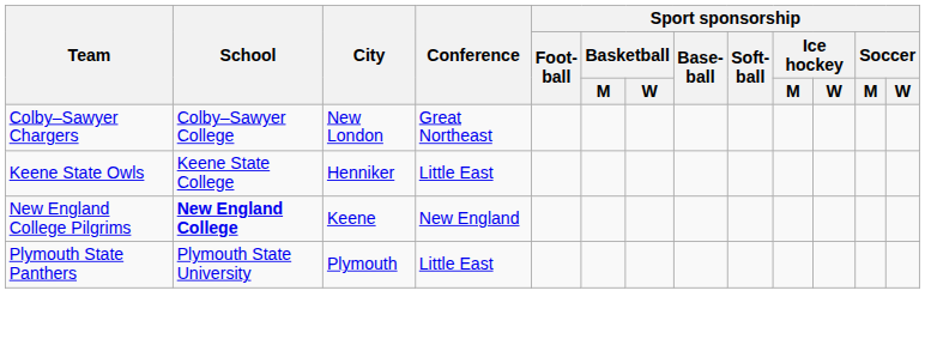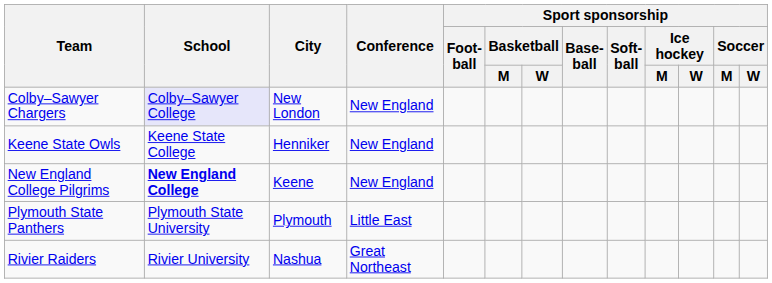 <table class="sortable wikitable">
 <tr>
 <th rowspan=3>Team</th>
 <th rowspan=3>School</th>
 <th rowspan=3>City</th>
 <th rowspan=3>Conference</th>
 <th colspan=9>Sport sponsorship</th>
 </tr>
 <tr>
 <th rowspan=2>Foot-<br>ball</th>
 <th colspan=2>Basketball</th>
 <th rowspan=2>Base-<br>ball</th>
 <th rowspan=2>Soft-<br>ball</th>
 <th colspan=2>Ice hockey</th>
 <th colspan=2>Soccer</th>
 </tr>
 <tr>
 <th>M</th>
 <th>W</th>
 <th>M</th>
 <th>W</th>
 <th>M</th>
 <th>W</th>
 </tr>
 <tr>
 <td><a href='#'>Colby–Sawyer Chargers</a></td>
-<td><a href='#'>Colby–Sawyer College</a></td>
+<td style="background: lavender;"><a href='#'>Colby–Sawyer College</a></td>
 <td><a href='#'>New London</a></td>
-<td><a href='#'>Great Northeast</a></td>
+<td><a href='#'>New England</a></td>
 <td></td>
 <td></td>
 <td></td>
 <td></td>
 <td></td>
 <td></td>
 <td></td>
 <td></td>
 <td></td>
 </tr>
 <tr>
 <td><a href='#'>Keene State Owls</a></td>
 <td><a href='#'>Keene State College</a></td>
 <td><a href='#'>Henniker</a></td>
-<td><a href='#'>Little East</a></td>
+<td><a href='#'>New England</a></td>
 <td></td>
 <td></td>
 <td></td>
 <td></td>
 <td></td>
 <td> </td>
 <td> </td>
 <td></td>
 <td></td>
 </tr>
 <tr>
 <td><a href='#'>New England College Pilgrims</a></td>
 <td><strong><a href='#'>New England College</a></strong></td>
 <td><a href='#'>Keene</a></td>
 <td><a href='#'>New England</a></td>
 <td></td>
 <td></td>
 <td></td>
 <td></td>
 <td></td>
 <td> </td>
 <td> </td>
 <td></td>
 <td></td>
 </tr>
 <tr>
 <td><a href='#'>Plymouth State Panthers</a></td>
 <td><a href='#'>Plymouth State University</a></td>
 <td><a href='#'>Plymouth</a></td>
 <td><a href='#'>Little East</a></td>
 <td> </td>
 <td></td>
 <td></td>
 <td></td>
 <td></td>
 <td> </td>
 <td> </td>
 <td></td>
 <td></td>
 </tr>
+<tr>
+<td><a href='#'>Rivier Raiders</a></td>
+<td><a href='#'>Rivier University</a></td>
+<td><a href='#'>Nashua</a></td>
+<td><a href='#'>Great Northeast</a></td>
+<td></td>
+<td></td>
+<td></td>
+<td></td>
+<td></td>
+<td> </td>
+<td> </td>
+<td></td>
+<td></td>
+</tr>
 </table>
